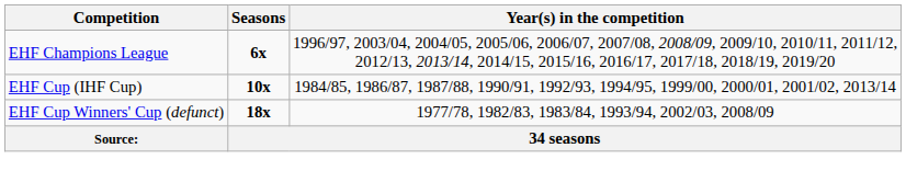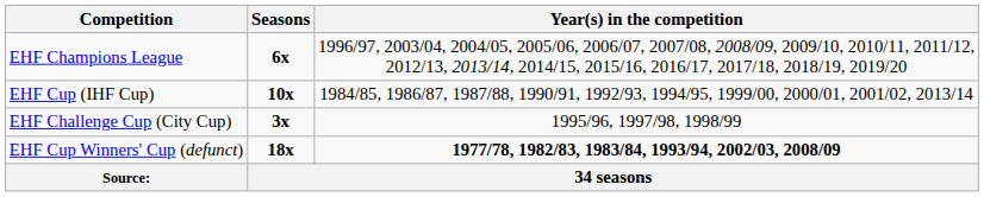 <table class="wikitable" style="text-align: center">
 <tr>
 <th>Competition</th>
 <th>Seasons</th>
 <th>Year(s) in the competition</th>
 </tr>
 <tr>
 <td align=left><a href='#'>EHF Champions League</a></td>
 <td><strong>6x</strong></td>
 <td>1996/97, 2003/04, 2004/05, 2005/06, 2006/07, 2007/08, <em>2008/09</em>, 2009/10, 2010/11, 2011/12,<br>2012/13, <em>2013/14</em>, 2014/15, 2015/16, 2016/17, 2017/18, 2018/19, 2019/20</td>
 </tr>
 <tr>
 <td align=left><a href='#'>EHF Cup</a> (IHF Cup)</td>
 <td><strong>10x</strong></td>
 <td>1984/85, 1986/87, 1987/88, 1990/91, 1992/93, 1994/95, 1999/00, 2000/01, 2001/02, 2013/14</td>
 </tr>
 <tr>
+<td align=left><a href='#'>EHF Challenge Cup</a> (City Cup)</td>
+<td><strong>3x</strong></td>
+<td>1995/96, 1997/98, 1998/99</td>
+</tr>
+<tr>
 <td align=left><a href='#'>EHF Cup Winners' Cup</a> (<em>defunct</em>)</td>
 <td><strong>18x</strong></td>
-<td>1977/78, 1982/83, 1983/84, 1993/94, 2002/03, 2008/09</td>
+<td><strong>1977/78, 1982/83, 1983/84, 1993/94, 2002/03, 2008/09</strong></td>
 </tr>
 <tr>
 <th><small>Source: </small></th>
 <th colspan="2">34 seasons </th>
 </tr>
 </table>
